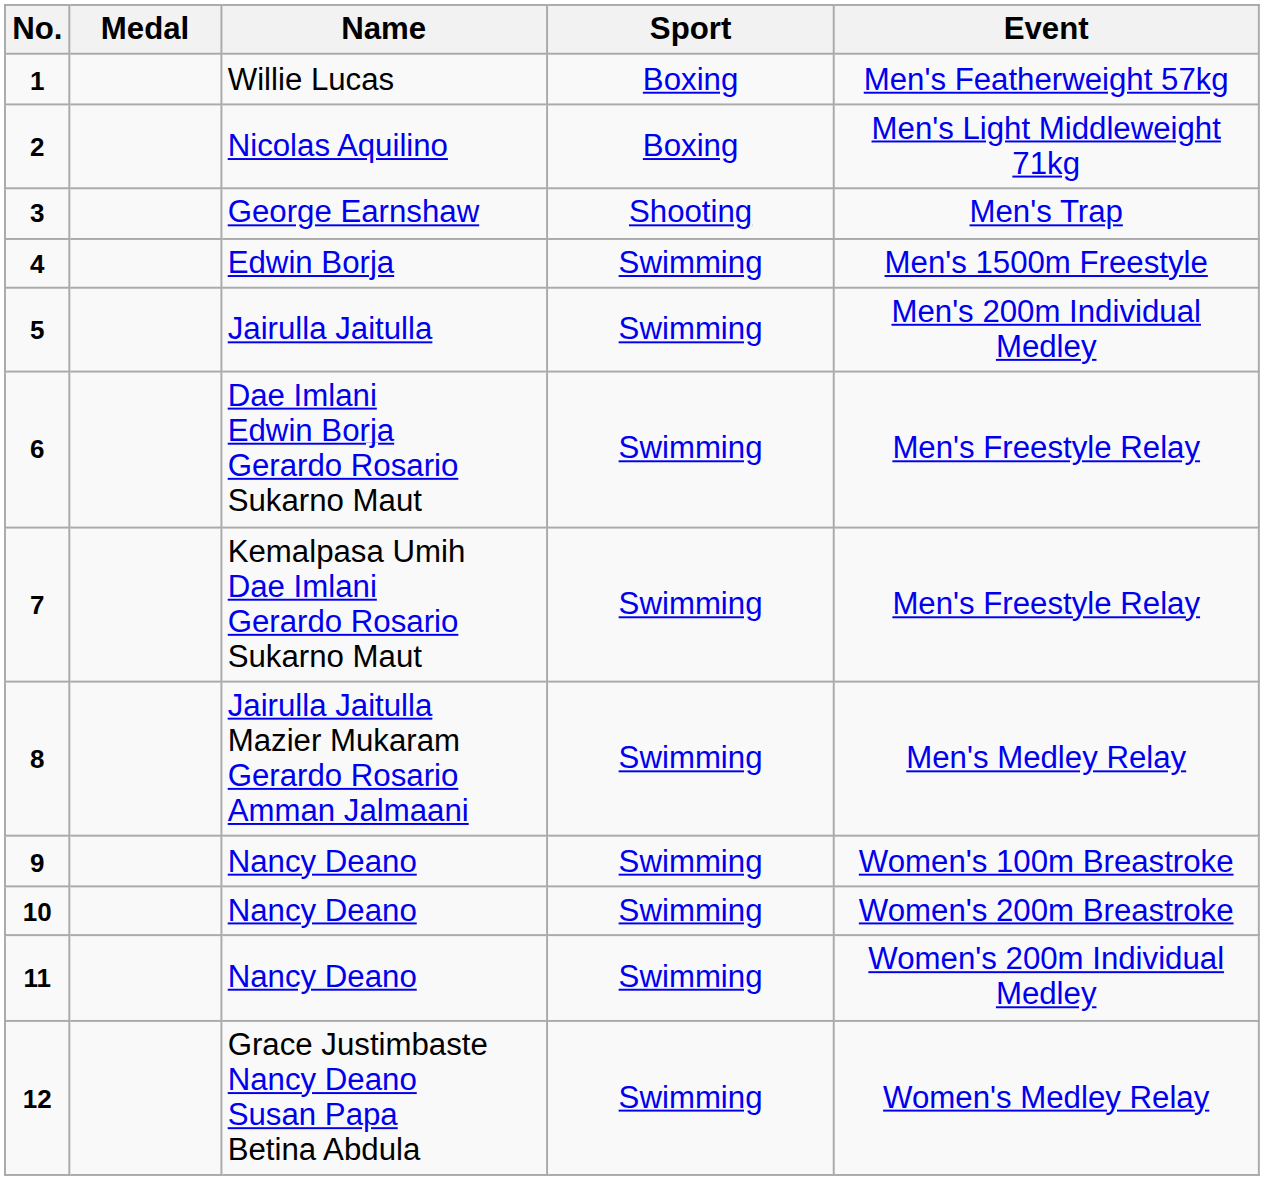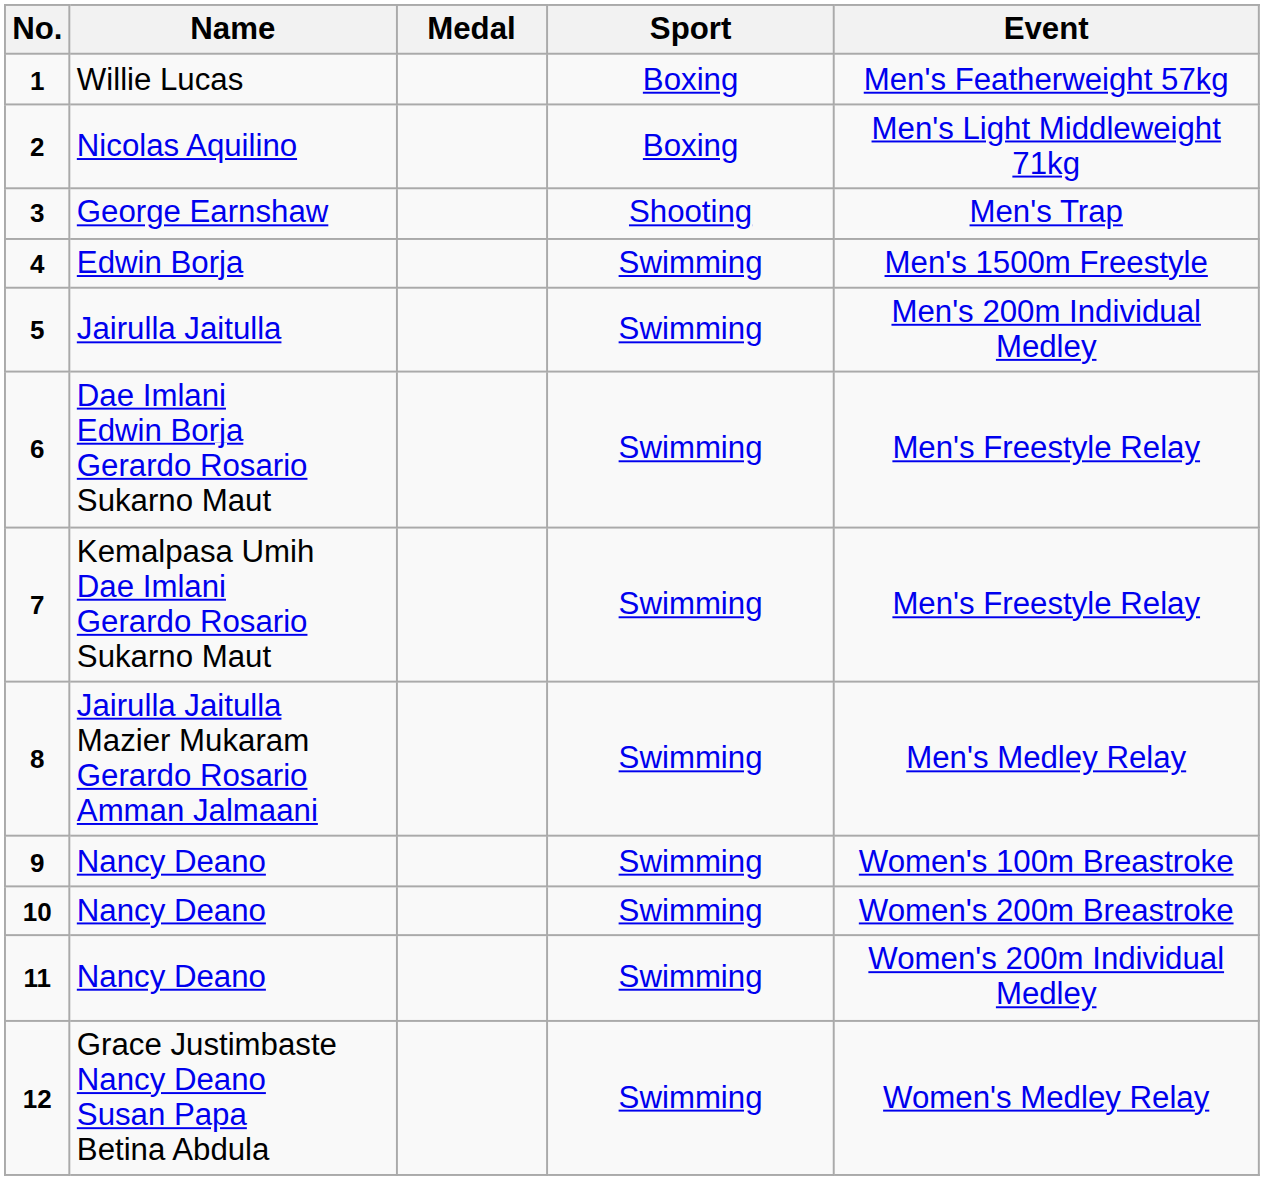 <table class="wikitable" style="font-size:100%; text-align:center;">
 <tr>
 <th width="10">No.</th>
+<th width="160">Name</th>
 <th width="70">Medal</th>
-<th width="160">Name</th>
 <th width="140">Sport</th>
 <th width="210">Event</th>
 </tr>
 <tr>
 <td><small><strong>1</strong></small></td>
+<td align=left>Willie Lucas</td>
 <td></td>
-<td align=left>Willie Lucas</td>
 <td> <a href='#'>Boxing</a></td>
 <td><a href='#'>Men's Featherweight 57kg</a></td>
 </tr>
 <tr>
 <td><small><strong>2</strong></small></td>
+<td align=left><a href='#'>Nicolas Aquilino</a></td>
 <td></td>
-<td align=left><a href='#'>Nicolas Aquilino</a></td>
 <td> <a href='#'>Boxing</a></td>
 <td><a href='#'>Men's Light Middleweight 71kg</a></td>
 </tr>
 <tr>
 <td><small><strong>3</strong></small></td>
+<td align=left><a href='#'>George Earnshaw</a></td>
 <td></td>
-<td align=left><a href='#'>George Earnshaw</a></td>
 <td> <a href='#'>Shooting</a></td>
 <td><a href='#'>Men's Trap</a></td>
 </tr>
 <tr>
 <td><small><strong>4</strong></small></td>
+<td align=left><a href='#'>Edwin Borja</a></td>
 <td></td>
-<td align=left><a href='#'>Edwin Borja</a></td>
 <td> <a href='#'>Swimming</a></td>
 <td><a href='#'>Men's 1500m Freestyle</a></td>
 </tr>
 <tr>
 <td><small><strong>5</strong></small></td>
+<td align=left><a href='#'>Jairulla Jaitulla</a></td>
 <td></td>
-<td align=left><a href='#'>Jairulla Jaitulla</a></td>
 <td> <a href='#'>Swimming</a></td>
 <td><a href='#'>Men's 200m Individual Medley</a></td>
 </tr>
 <tr>
 <td><small><strong>6</strong></small></td>
+<td align=left><a href='#'>Dae Imlani</a><br><a href='#'>Edwin Borja</a><br><a href='#'>Gerardo Rosario</a><br>Sukarno Maut</td>
 <td></td>
-<td align=left><a href='#'>Dae Imlani</a><br><a href='#'>Edwin Borja</a><br><a href='#'>Gerardo Rosario</a><br>Sukarno Maut</td>
 <td> <a href='#'>Swimming</a></td>
 <td><a href='#'>Men's  Freestyle Relay</a></td>
 </tr>
 <tr>
 <td><small><strong>7</strong></small></td>
+<td align=left>Kemalpasa Umih<br><a href='#'>Dae Imlani</a><br><a href='#'>Gerardo Rosario</a><br>Sukarno Maut</td>
 <td></td>
-<td align=left>Kemalpasa Umih<br><a href='#'>Dae Imlani</a><br><a href='#'>Gerardo Rosario</a><br>Sukarno Maut</td>
 <td> <a href='#'>Swimming</a></td>
 <td><a href='#'>Men's  Freestyle Relay</a></td>
 </tr>
 <tr>
 <td><small><strong>8</strong></small></td>
+<td align=left><a href='#'>Jairulla Jaitulla</a><br>Mazier Mukaram<br><a href='#'>Gerardo Rosario</a><br><a href='#'>Amman Jalmaani</a></td>
 <td></td>
-<td align=left><a href='#'>Jairulla Jaitulla</a><br>Mazier Mukaram<br><a href='#'>Gerardo Rosario</a><br><a href='#'>Amman Jalmaani</a></td>
 <td> <a href='#'>Swimming</a></td>
 <td><a href='#'>Men's  Medley Relay</a></td>
 </tr>
 <tr>
 <td><small><strong>9</strong></small></td>
+<td align=left><a href='#'>Nancy Deano</a></td>
 <td></td>
-<td align=left><a href='#'>Nancy Deano</a></td>
 <td> <a href='#'>Swimming</a></td>
 <td><a href='#'>Women's 100m Breastroke</a></td>
 </tr>
 <tr>
 <td><small><strong>10</strong></small></td>
+<td align=left><a href='#'>Nancy Deano</a></td>
 <td></td>
-<td align=left><a href='#'>Nancy Deano</a></td>
 <td> <a href='#'>Swimming</a></td>
 <td><a href='#'>Women's 200m Breastroke</a></td>
 </tr>
 <tr>
 <td><small><strong>11</strong></small></td>
+<td align=left><a href='#'>Nancy Deano</a></td>
 <td></td>
-<td align=left><a href='#'>Nancy Deano</a></td>
 <td> <a href='#'>Swimming</a></td>
 <td><a href='#'>Women's 200m Individual Medley</a></td>
 </tr>
 <tr>
 <td><small><strong>12</strong></small></td>
+<td align=left>Grace Justimbaste<br><a href='#'>Nancy Deano</a><br><a href='#'>Susan Papa</a><br>Betina Abdula</td>
 <td></td>
-<td align=left>Grace Justimbaste<br><a href='#'>Nancy Deano</a><br><a href='#'>Susan Papa</a><br>Betina Abdula</td>
 <td> <a href='#'>Swimming</a></td>
 <td><a href='#'>Women's  Medley Relay</a></td>
 </tr>
 </table>
